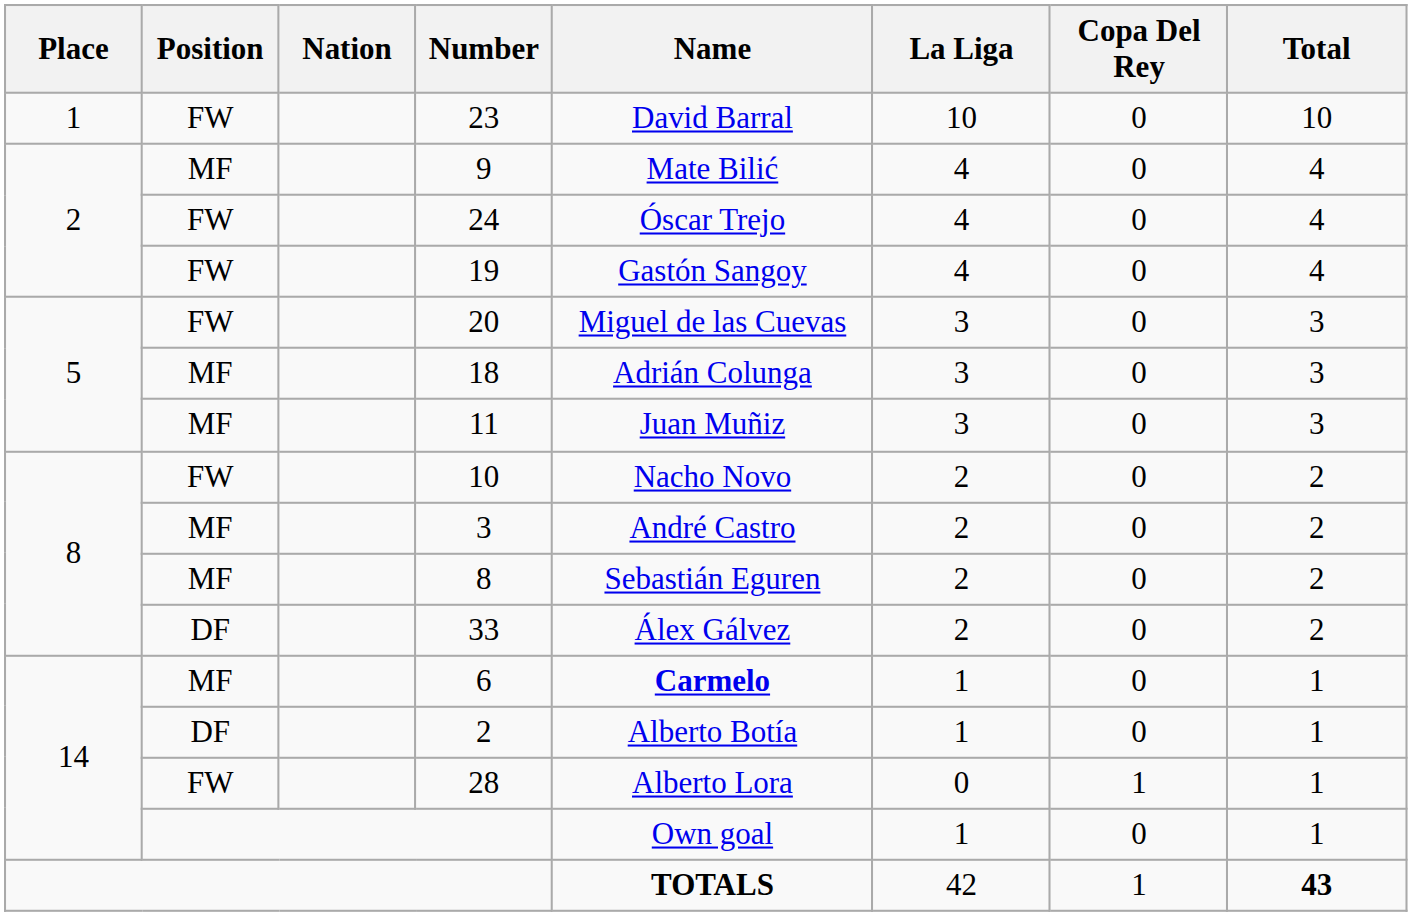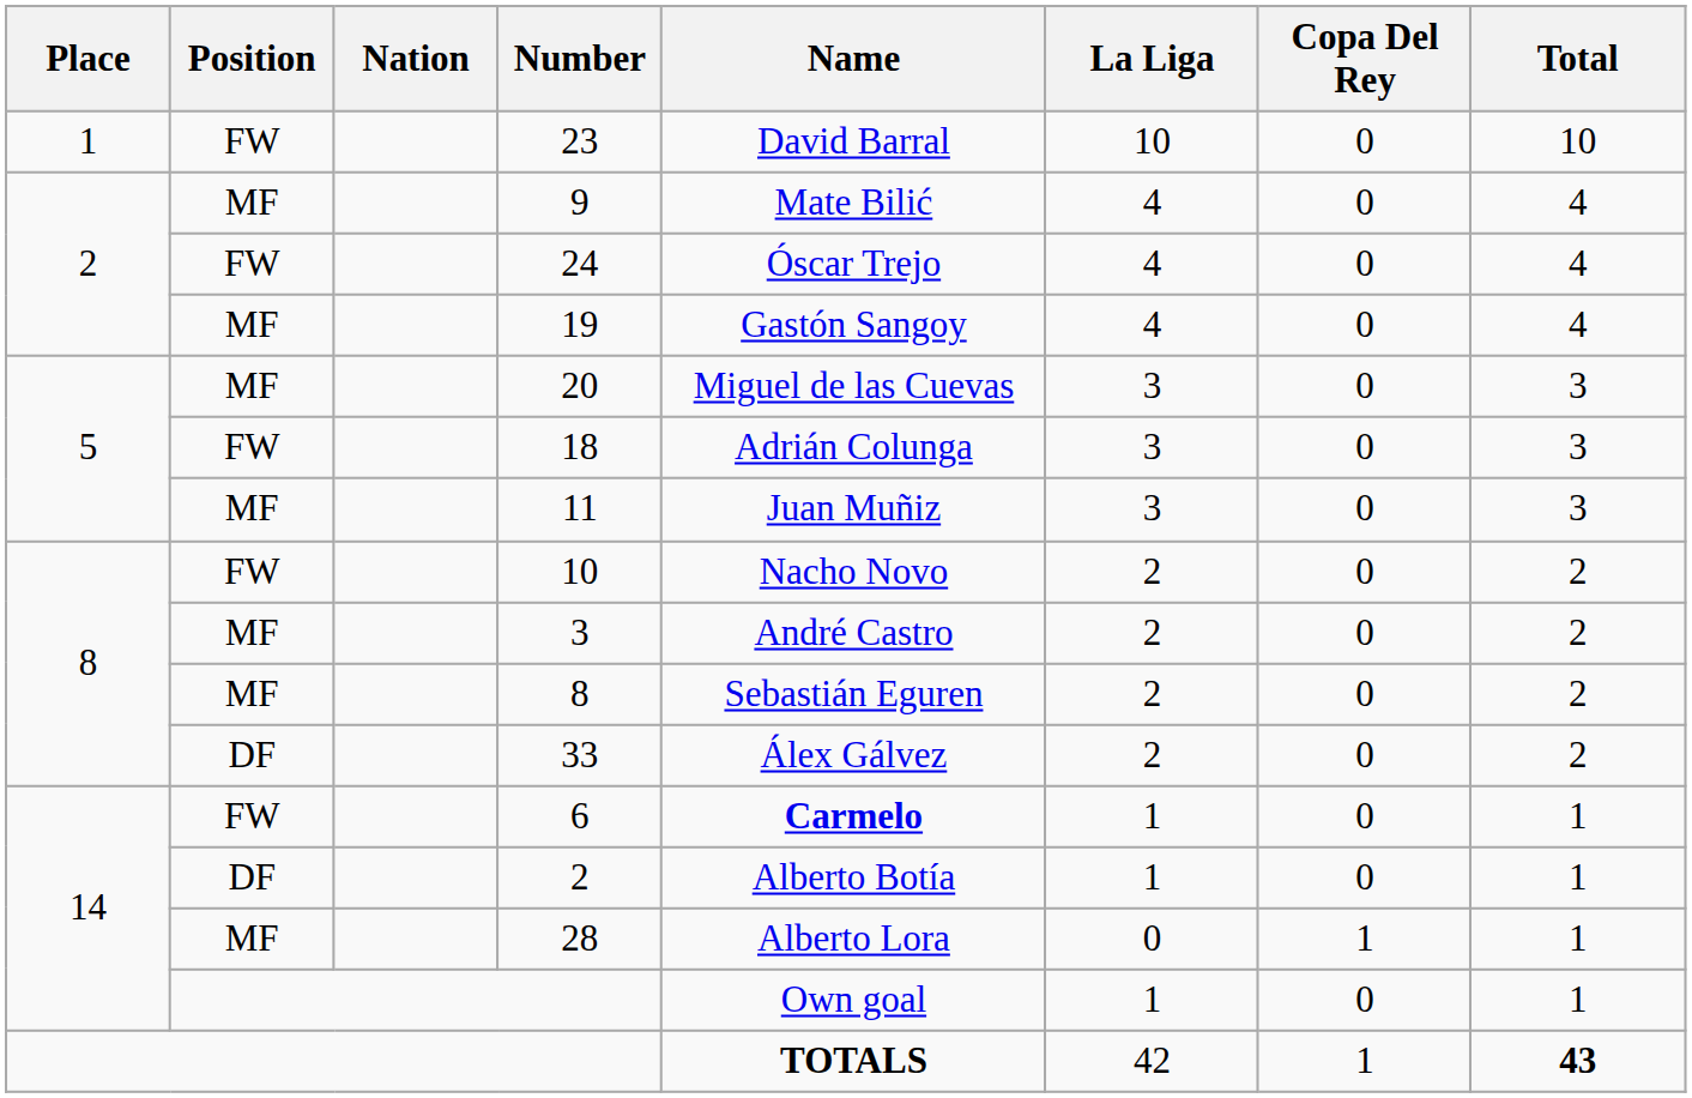 <table class="wikitable" style="font-size: 95%; text-align: center;">
 <tr>
 <th width=60>Place</th>
 <th width=60>Position</th>
 <th width=60>Nation</th>
 <th width=60>Number</th>
 <th width=150>Name</th>
 <th width=80>La Liga</th>
 <th width=80>Copa Del Rey</th>
 <th width=80><strong>Total</strong></th>
 </tr>
 <tr>
 <td>1</td>
 <td>FW</td>
 <td></td>
 <td>23</td>
 <td><a href='#'>David Barral</a></td>
 <td>10</td>
 <td>0</td>
 <td>10</td>
 </tr>
 <tr>
 <td rowspan="3">2</td>
 <td>MF</td>
 <td></td>
 <td>9</td>
 <td><a href='#'>Mate Bilić</a></td>
 <td>4</td>
 <td>0</td>
 <td>4</td>
 </tr>
 <tr>
 <td>FW</td>
 <td></td>
 <td>24</td>
 <td><a href='#'>Óscar Trejo</a></td>
 <td>4</td>
 <td>0</td>
 <td>4</td>
 </tr>
 <tr>
-<td>FW</td>
+<td>MF</td>
 <td></td>
 <td>19</td>
 <td><a href='#'>Gastón Sangoy</a></td>
 <td>4</td>
 <td>0</td>
 <td>4</td>
 </tr>
 <tr>
 <td rowspan="3">5</td>
-<td>FW</td>
+<td>MF</td>
 <td></td>
 <td>20</td>
 <td><a href='#'>Miguel de las Cuevas</a></td>
 <td>3</td>
 <td>0</td>
 <td>3</td>
 </tr>
 <tr>
-<td>MF</td>
+<td>FW</td>
 <td></td>
 <td>18</td>
 <td><a href='#'>Adrián Colunga</a></td>
 <td>3</td>
 <td>0</td>
 <td>3</td>
 </tr>
 <tr>
 <td>MF</td>
 <td></td>
 <td>11</td>
 <td><a href='#'>Juan Muñiz</a></td>
 <td>3</td>
 <td>0</td>
 <td>3</td>
 </tr>
 <tr>
 <td rowspan="4">8</td>
 <td>FW</td>
 <td></td>
 <td>10</td>
 <td><a href='#'>Nacho Novo</a></td>
 <td>2</td>
 <td>0</td>
 <td>2</td>
 </tr>
 <tr>
 <td>MF</td>
 <td></td>
 <td>3</td>
 <td><a href='#'>André Castro</a></td>
 <td>2</td>
 <td>0</td>
 <td>2</td>
 </tr>
 <tr>
 <td>MF</td>
 <td></td>
 <td>8</td>
 <td><a href='#'>Sebastián Eguren</a></td>
 <td>2</td>
 <td>0</td>
 <td>2</td>
 </tr>
 <tr>
 <td>DF</td>
 <td></td>
 <td>33</td>
 <td><a href='#'>Álex Gálvez</a></td>
 <td>2</td>
 <td>0</td>
 <td>2</td>
 </tr>
 <tr>
 <td rowspan="4">14</td>
-<td>MF</td>
+<td>FW</td>
 <td></td>
 <td>6</td>
 <td><strong><a href='#'>Carmelo</a></strong></td>
 <td>1</td>
 <td>0</td>
 <td>1</td>
 </tr>
 <tr>
 <td>DF</td>
 <td></td>
 <td>2</td>
 <td><a href='#'>Alberto Botía</a></td>
 <td>1</td>
 <td>0</td>
 <td>1</td>
 </tr>
 <tr>
-<td>FW</td>
+<td>MF</td>
 <td></td>
 <td>28</td>
 <td><a href='#'>Alberto Lora</a></td>
 <td>0</td>
 <td>1</td>
 <td>1</td>
 </tr>
 <tr>
 <td colspan="3"></td>
 <td><a href='#'>Own goal</a></td>
 <td>1</td>
 <td>0</td>
 <td>1</td>
 </tr>
 <tr>
 <td colspan="4"></td>
 <td><strong>TOTALS</strong></td>
 <td>42</td>
 <td>1</td>
 <td><strong>43</strong></td>
 </tr>
 </table>
